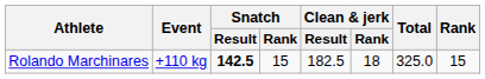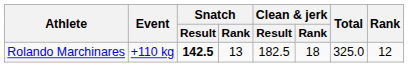 <table class="wikitable" style="font-size:90%">
 <tr>
 <th rowspan="2">Athlete</th>
 <th rowspan="2">Event</th>
 <th colspan="2">Snatch</th>
 <th colspan="2">Clean & jerk</th>
 <th rowspan="2">Total</th>
 <th rowspan="2">Rank</th>
 </tr>
 <tr style="font-size:95%">
 <th>Result</th>
 <th>Rank</th>
 <th>Result</th>
 <th>Rank</th>
 </tr>
 <tr align=center>
 <td align=left><a href='#'>Rolando Marchinares</a></td>
 <td align=left><a href='#'>+110 kg</a></td>
 <td><strong>142.5</strong></td>
-<td>15</td>
+<td>13</td>
 <td>182.5</td>
 <td>18</td>
 <td>325.0</td>
-<td>15</td>
+<td>12</td>
 </tr>
 </table>
